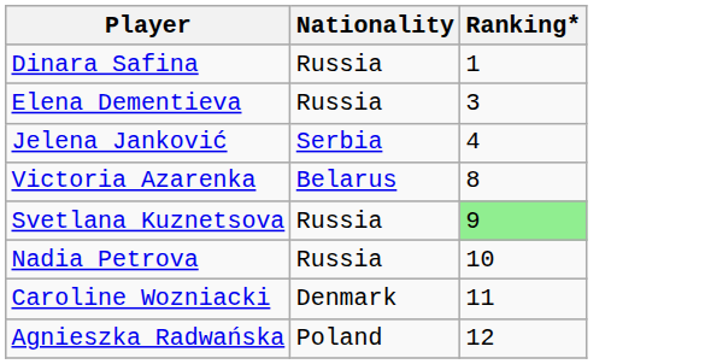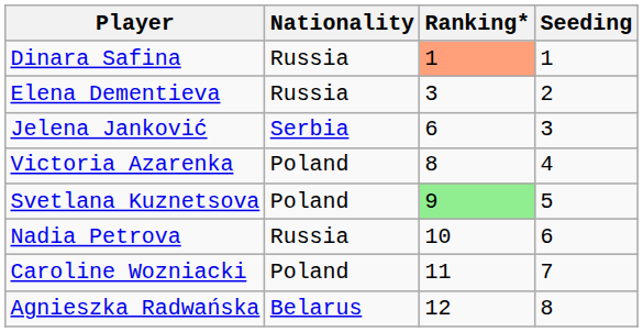 <table class="wikitable" border="1">
 <tr>
 <th>Player</th>
 <th>Nationality</th>
 <th>Ranking*</th>
+<th>Seeding</th>
 </tr>
 <tr>
 <td><a href='#'>Dinara Safina</a></td>
 <td> Russia</td>
+<td style="background: lightsalmon;">1</td>
 <td>1</td>
 </tr>
 <tr>
 <td><a href='#'>Elena Dementieva</a></td>
 <td> Russia</td>
 <td>3</td>
+<td>2</td>
 </tr>
 <tr>
 <td><a href='#'>Jelena Janković</a></td>
 <td> <a href='#'>Serbia</a></td>
+<td>6</td>
+<td>3</td>
+</tr>
+<tr>
+<td><a href='#'>Victoria Azarenka</a></td>
+<td> Poland</td>
+<td>8</td>
 <td>4</td>
 </tr>
 <tr>
-<td><a href='#'>Victoria Azarenka</a></td>
-<td> <a href='#'>Belarus</a></td>
-<td>8</td>
-</tr>
-<tr>
 <td><a href='#'>Svetlana Kuznetsova</a></td>
-<td> Russia</td>
+<td> Poland</td>
 <td style="background: lightgreen;">9</td>
+<td>5</td>
 </tr>
 <tr>
 <td><a href='#'>Nadia Petrova</a></td>
 <td> Russia</td>
 <td>10</td>
+<td>6</td>
 </tr>
 <tr>
 <td><a href='#'>Caroline Wozniacki</a></td>
-<td> Denmark</td>
+<td> Poland</td>
 <td>11</td>
+<td>7</td>
 </tr>
 <tr>
 <td><a href='#'>Agnieszka Radwańska</a></td>
-<td> Poland</td>
+<td> <a href='#'>Belarus</a></td>
 <td>12</td>
+<td>8</td>
 </tr>
 </table>
